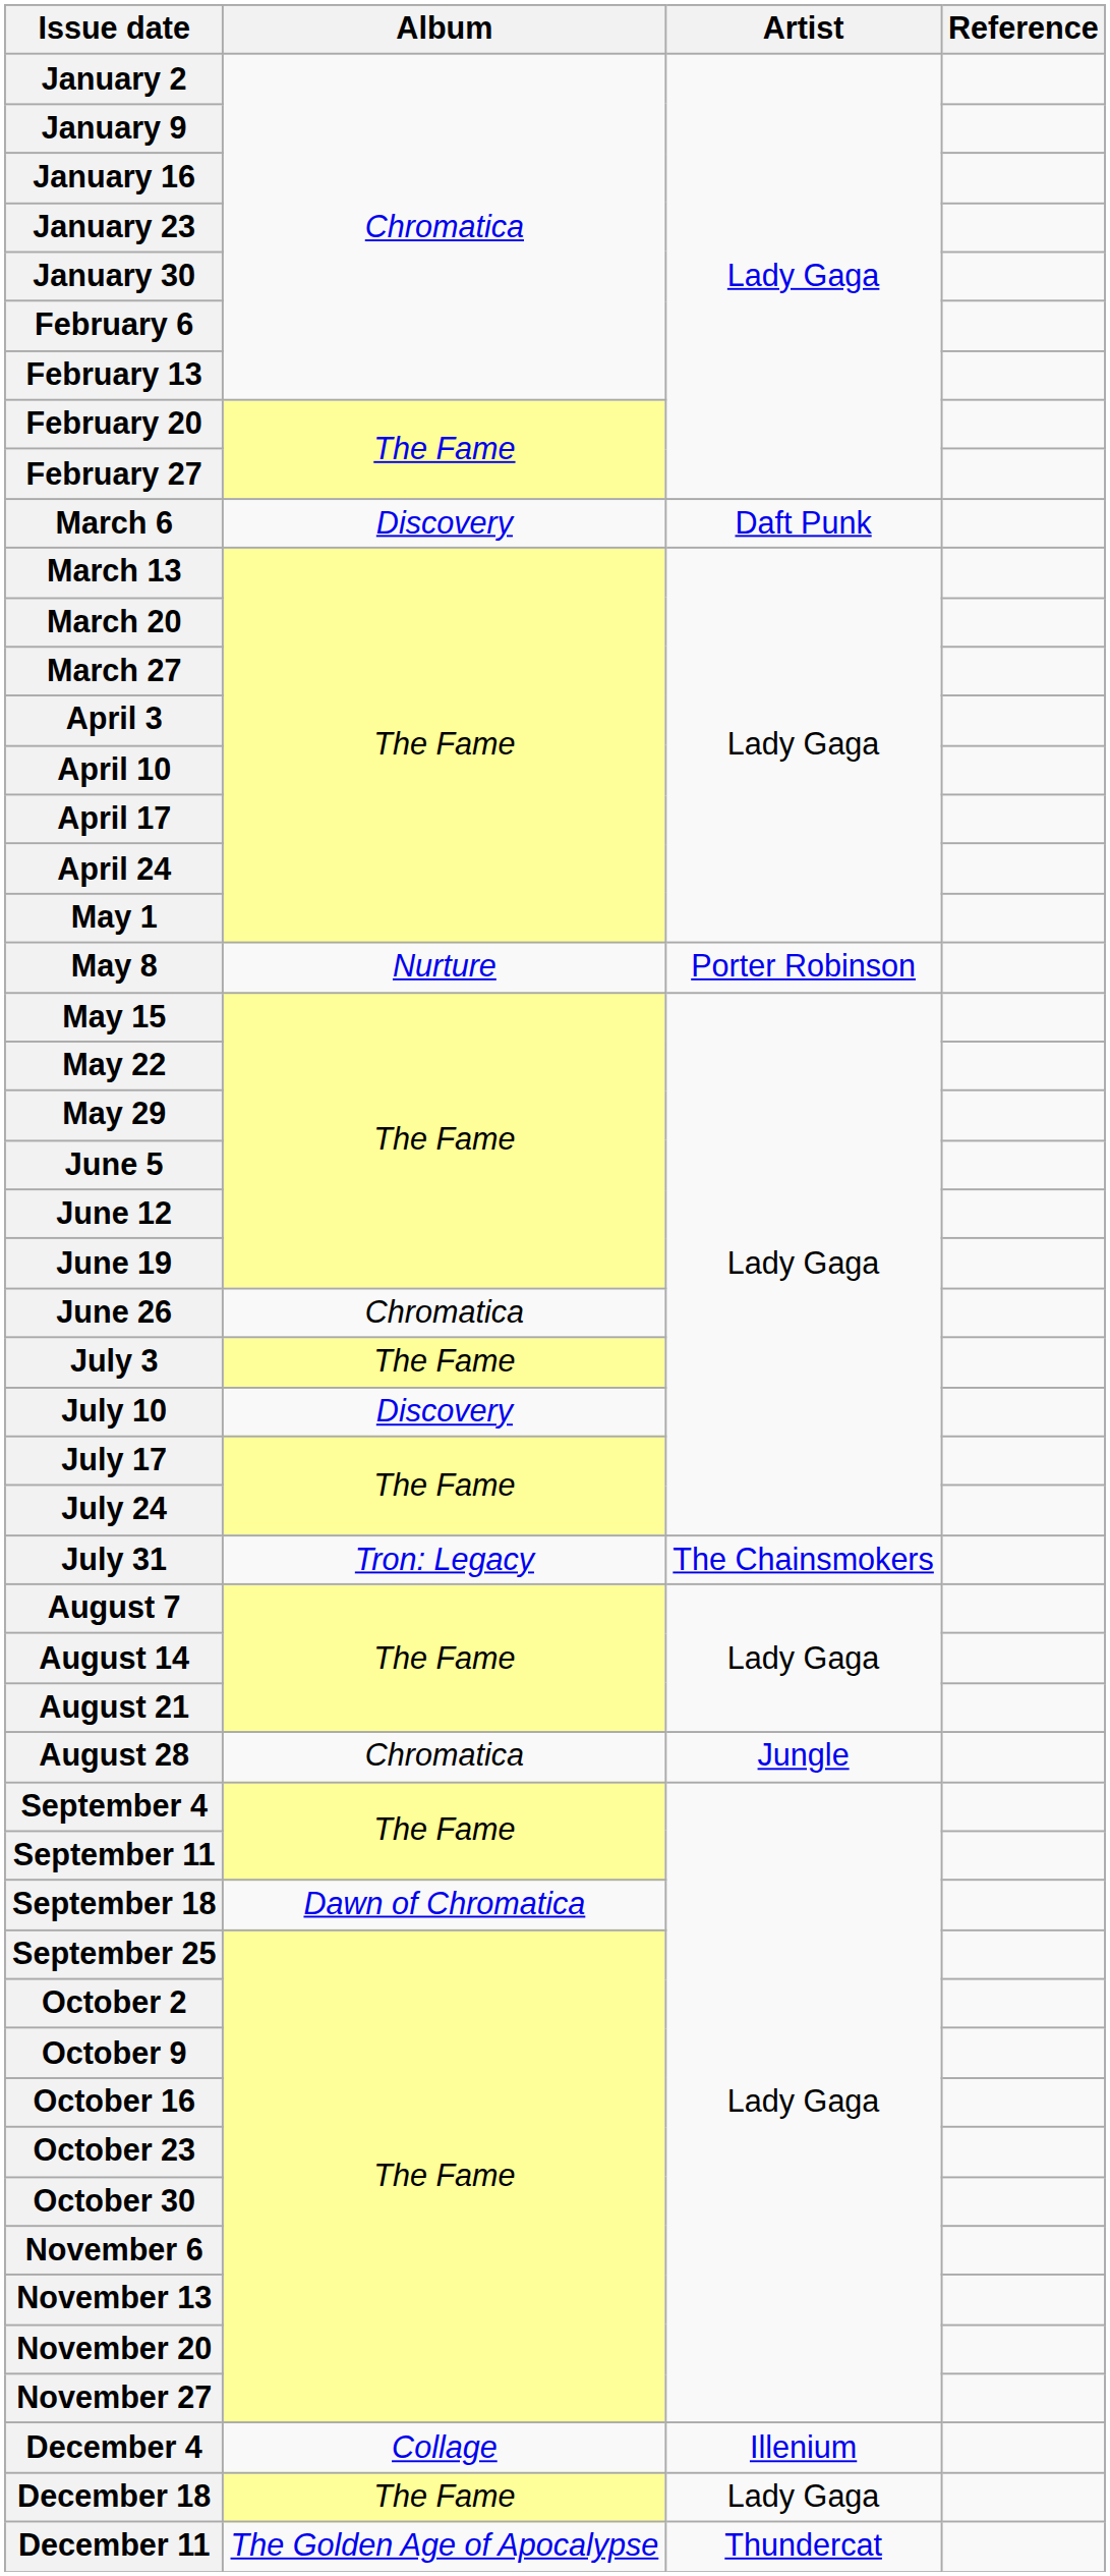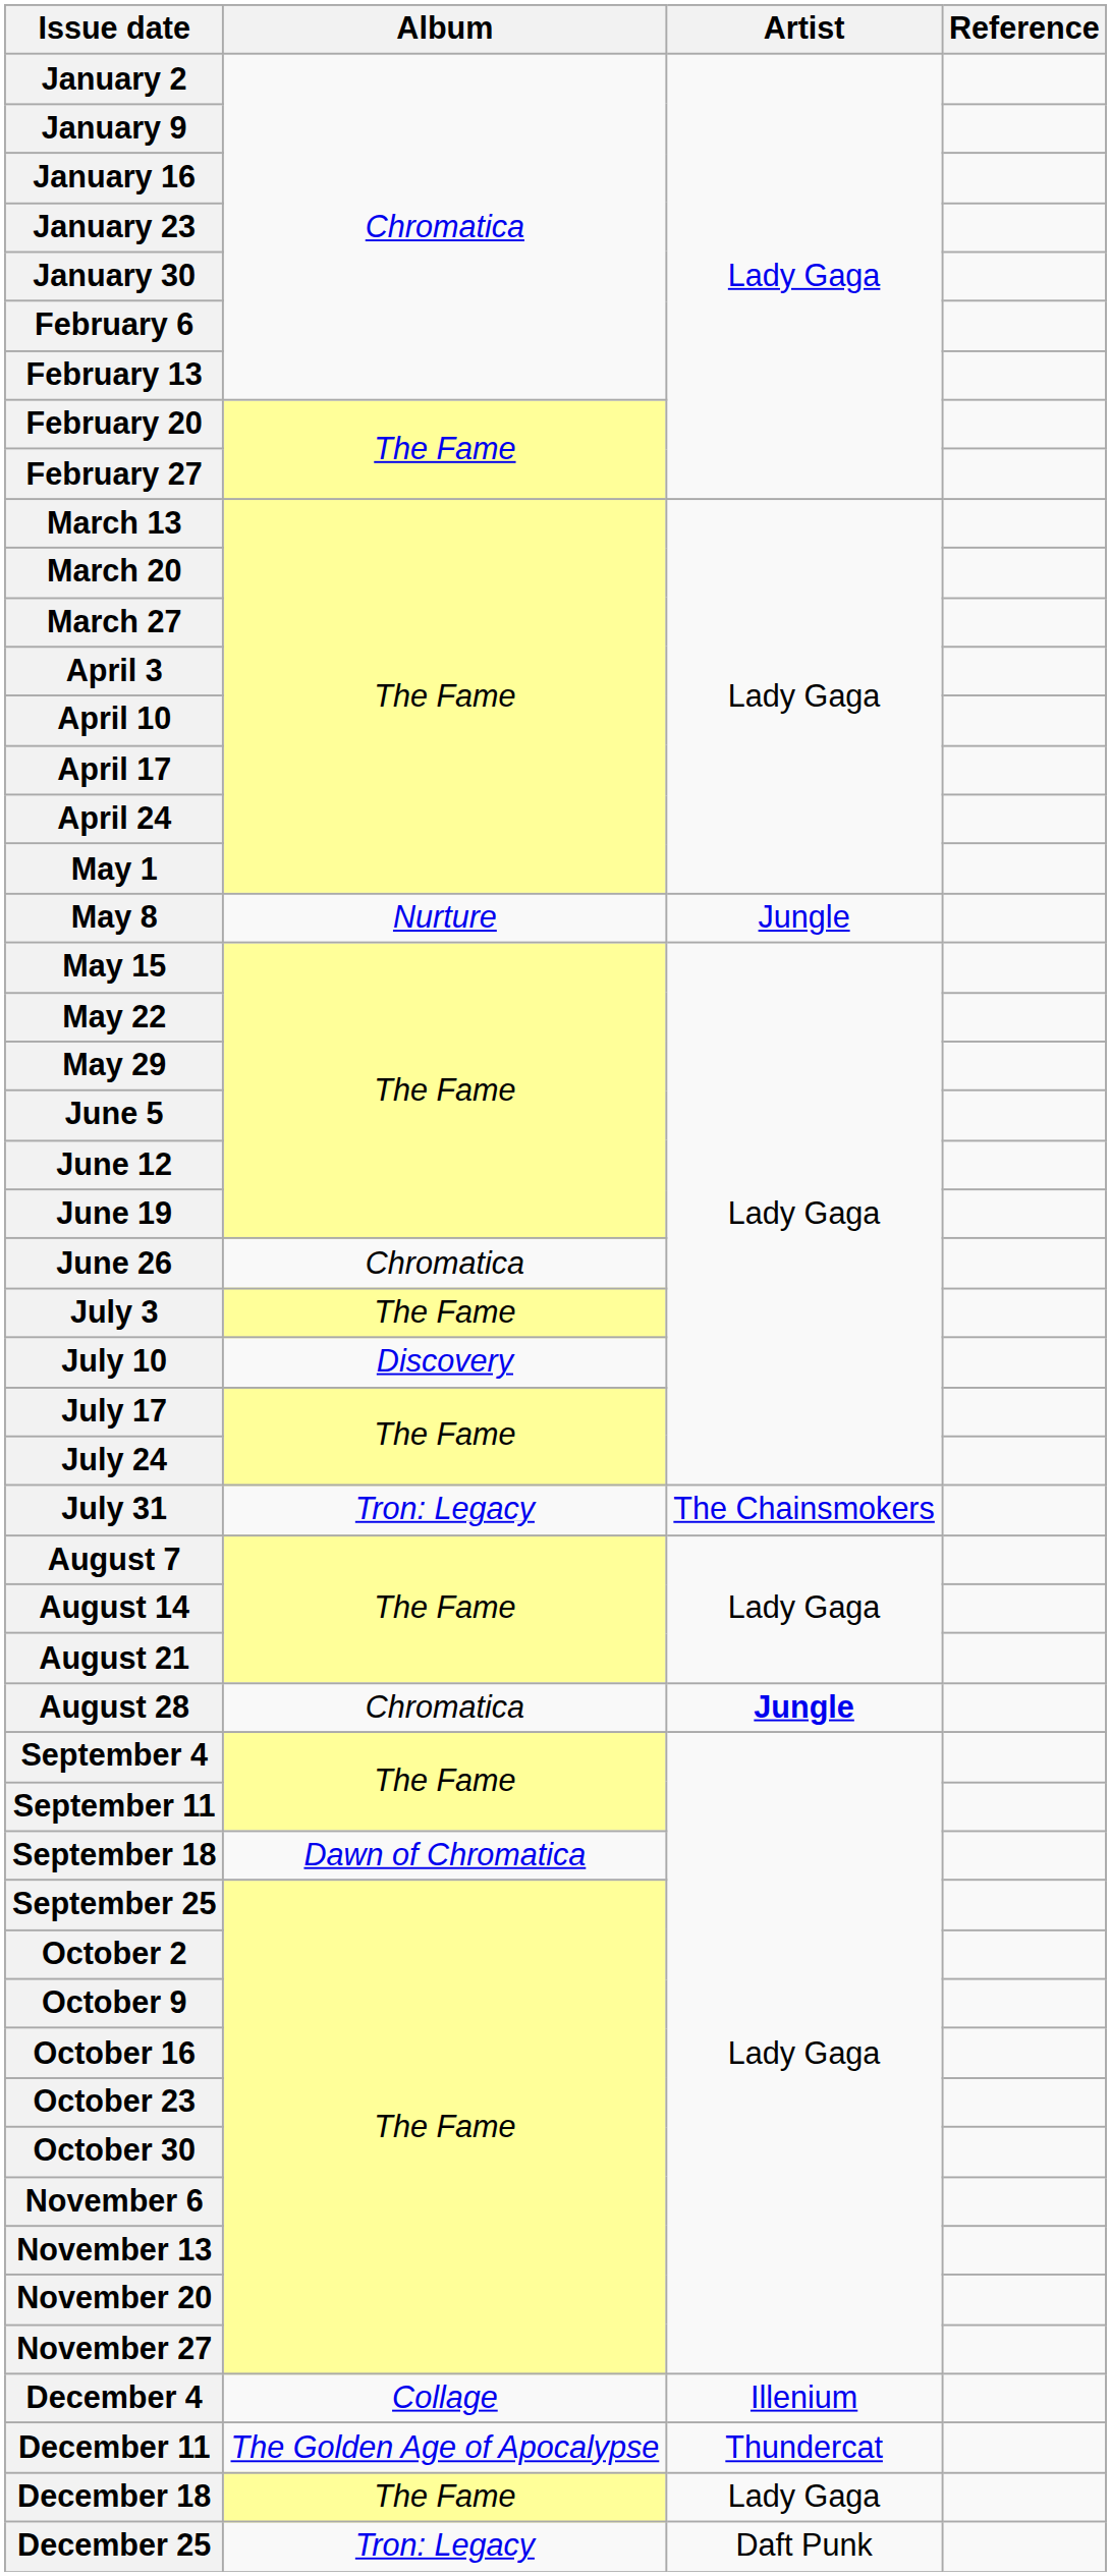 <table class="wikitable plainrowheaders" style="text-align:center">
 <tr>
 <th scope="col">Issue date</th>
 <th scope="col">Album</th>
 <th scope="col">Artist</th>
 <th scope="col">Reference</th>
 </tr>
 <tr>
 <th scope="row">January 2</th>
 <td rowspan="7"><em><a href='#'>Chromatica</a></em></td>
 <td rowspan="9"><a href='#'>Lady Gaga</a></td>
 <td></td>
 </tr>
 <tr>
 <th scope="row">January 9</th>
 <td></td>
 </tr>
 <tr>
 <th scope="row">January 16</th>
 <td></td>
 </tr>
 <tr>
 <th scope="row">January 23</th>
 <td></td>
 </tr>
 <tr>
 <th scope="row">January 30</th>
 <td></td>
 </tr>
 <tr>
 <th scope="row">February 6</th>
 <td></td>
 </tr>
 <tr>
 <th scope="row">February 13</th>
 <td></td>
 </tr>
 <tr>
 <th scope="row">February 20</th>
 <td bgcolor=#FFFF99 rowspan="2"><em><a href='#'>The Fame</a></em> </td>
 <td></td>
 </tr>
 <tr>
 <th scope="row">February 27</th>
 <td></td>
 </tr>
 <tr>
-<th scope="row">March 6</th>
-<td><em><a href='#'>Discovery</a></em></td>
-<td><a href='#'>Daft Punk</a></td>
-<td></td>
-</tr>
-<tr>
 <th scope="row">March 13</th>
 <td bgcolor=#FFFF99 rowspan="8"><em>The Fame</em> </td>
 <td rowspan="8">Lady Gaga</td>
 <td></td>
 </tr>
 <tr>
 <th scope="row">March 20</th>
 <td></td>
 </tr>
 <tr>
 <th scope="row">March 27</th>
 <td></td>
 </tr>
 <tr>
 <th scope="row">April 3</th>
 <td></td>
 </tr>
 <tr>
 <th scope="row">April 10</th>
 <td></td>
 </tr>
 <tr>
 <th scope="row">April 17</th>
 <td></td>
 </tr>
 <tr>
 <th scope="row">April 24</th>
 <td></td>
 </tr>
 <tr>
 <th scope="row">May 1</th>
 <td></td>
 </tr>
 <tr>
 <th scope="row">May 8</th>
 <td><em><a href='#'>Nurture</a></em></td>
-<td><a href='#'>Porter Robinson</a></td>
+<td><a href='#'>Jungle</a></td>
 <td></td>
 </tr>
 <tr>
 <th scope="row">May 15</th>
 <td bgcolor=#FFFF99 rowspan="6"><em>The Fame</em> </td>
 <td rowspan="11">Lady Gaga</td>
 <td></td>
 </tr>
 <tr>
 <th scope="row">May 22</th>
 <td></td>
 </tr>
 <tr>
 <th scope="row">May 29</th>
 <td></td>
 </tr>
 <tr>
 <th scope="row">June 5</th>
 <td></td>
 </tr>
 <tr>
 <th scope="row">June 12</th>
 <td></td>
 </tr>
 <tr>
 <th scope="row">June 19</th>
 <td></td>
 </tr>
 <tr>
 <th scope="row">June 26</th>
 <td><em>Chromatica</em></td>
 <td></td>
 </tr>
 <tr>
 <th scope="row">July 3</th>
 <td bgcolor=#FFFF99><em>The Fame</em> </td>
 <td></td>
 </tr>
 <tr>
 <th scope="row">July 10</th>
 <td><em><a href='#'>Discovery</a></em></td>
 <td></td>
 </tr>
 <tr>
 <th scope="row">July 17</th>
 <td bgcolor=#FFFF99 rowspan="2"><em>The Fame</em> </td>
 <td></td>
 </tr>
 <tr>
 <th scope="row">July 24</th>
 <td></td>
 </tr>
 <tr>
 <th scope="row">July 31</th>
 <td><em><a href='#'>Tron: Legacy</a> </em></td>
 <td><a href='#'>The Chainsmokers</a></td>
 <td></td>
 </tr>
 <tr>
 <th scope="row">August 7</th>
 <td bgcolor=#FFFF99 rowspan="3"><em>The Fame</em> </td>
 <td rowspan=3>Lady Gaga</td>
 <td></td>
 </tr>
 <tr>
 <th scope="row">August 14</th>
 <td></td>
 </tr>
 <tr>
 <th scope="row">August 21</th>
 <td></td>
 </tr>
 <tr>
 <th scope="row">August 28</th>
 <td><em>Chromatica</em></td>
-<td><a href='#'>Jungle</a></td>
+<td><strong><a href='#'>Jungle</a></strong></td>
 <td></td>
 </tr>
 <tr>
 <th scope="row">September 4</th>
 <td bgcolor=#FFFF99 rowspan="2"><em>The Fame</em> </td>
 <td rowspan=13>Lady Gaga</td>
 <td></td>
 </tr>
 <tr>
 <th scope="row">September 11</th>
 <td></td>
 </tr>
 <tr>
 <th scope="row">September 18</th>
 <td><em><a href='#'>Dawn of Chromatica</a></em></td>
 <td></td>
 </tr>
 <tr>
 <th scope="row">September 25</th>
 <td bgcolor=#FFFF99 rowspan="10"><em>The Fame</em> </td>
 <td></td>
 </tr>
 <tr>
 <th scope="row">October 2</th>
 <td></td>
 </tr>
 <tr>
 <th scope="row">October 9</th>
 <td></td>
 </tr>
 <tr>
 <th scope="row">October 16</th>
 <td></td>
 </tr>
 <tr>
 <th scope="row">October 23</th>
 <td></td>
 </tr>
 <tr>
 <th scope="row">October 30</th>
 <td></td>
 </tr>
 <tr>
 <th scope="row">November 6</th>
 <td></td>
 </tr>
 <tr>
 <th scope="row">November 13</th>
 <td></td>
 </tr>
 <tr>
 <th scope="row">November 20</th>
 <td></td>
 </tr>
 <tr>
 <th scope="row">November 27</th>
 <td></td>
 </tr>
 <tr>
 <th scope="row">December 4</th>
 <td><em><a href='#'>Collage</a></em></td>
 <td><a href='#'>Illenium</a></td>
 <td></td>
 </tr>
 <tr>
+<th scope="row">December 11</th>
+<td><em><a href='#'>The Golden Age of Apocalypse</a></em></td>
+<td><a href='#'>Thundercat</a></td>
+<td></td>
+</tr>
+<tr>
 <th scope="row">December 18</th>
 <td bgcolor=#FFFF99><em>The Fame</em> </td>
 <td>Lady Gaga</td>
 <td></td>
 </tr>
 <tr>
-<th scope="row">December 11</th>
-<td><em><a href='#'>The Golden Age of Apocalypse</a></em></td>
-<td><a href='#'>Thundercat</a></td>
+<th scope="row">December 25</th>
+<td><em><a href='#'>Tron: Legacy</a> </em></td>
+<td>Daft Punk</td>
 <td></td>
 </tr>
 </table>
